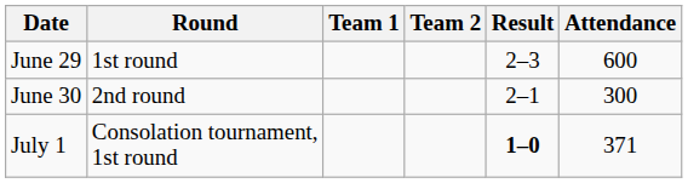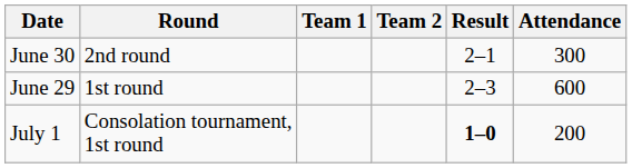 <table class="wikitable">
 <tr>
 <th>Date</th>
 <th>Round</th>
 <th>Team 1</th>
 <th>Team 2</th>
 <th>Result</th>
 <th>Attendance</th>
 </tr>
 <tr>
+<td>June 30</td>
+<td>2nd round</td>
+<td></td>
+<td></td>
+<td align=center>2–1</td>
+<td align=center>300</td>
+</tr>
+<tr>
 <td>June 29</td>
 <td>1st round</td>
 <td></td>
 <td></td>
 <td align=center>2–3</td>
 <td align=center>600</td>
 </tr>
 <tr>
-<td>June 30</td>
-<td>2nd round</td>
-<td></td>
-<td></td>
-<td align=center>2–1</td>
-<td align=center>300</td>
-</tr>
-<tr>
 <td>July 1</td>
 <td>Consolation tournament, <br> 1st round</td>
 <td></td>
 <td></td>
 <td align=center><strong>1–0</strong></td>
-<td align=center>371</td>
+<td align=center>200</td>
 </tr>
 </table>
